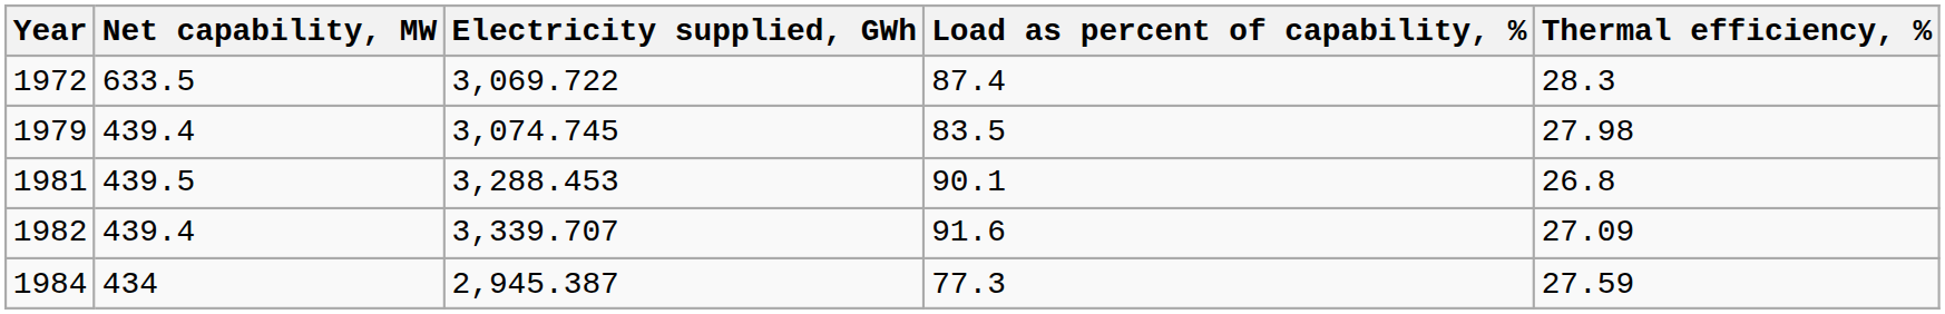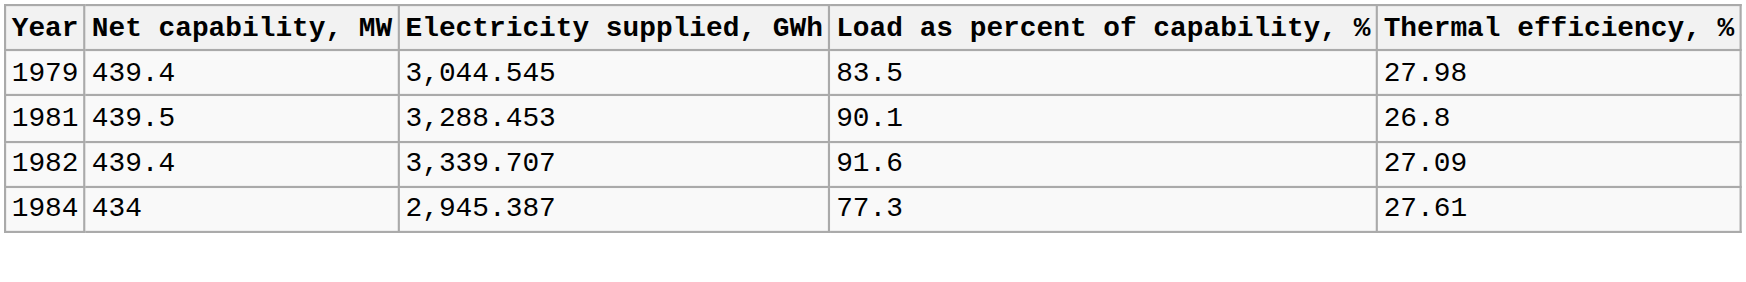 <table class="wikitable">
 <tr>
 <th>Year</th>
 <th>Net capability, MW</th>
 <th>Electricity supplied, GWh</th>
 <th>Load as percent of capability, %</th>
 <th>Thermal efficiency, %</th>
 </tr>
 <tr>
-<td>1972</td>
-<td>633.5</td>
-<td>3,069.722</td>
-<td>87.4</td>
-<td>28.3</td>
-</tr>
-<tr>
 <td>1979</td>
 <td>439.4</td>
-<td>3,074.745</td>
+<td>3,044.545</td>
 <td>83.5</td>
 <td>27.98</td>
 </tr>
 <tr>
 <td>1981</td>
 <td>439.5</td>
 <td>3,288.453</td>
 <td>90.1</td>
 <td>26.8</td>
 </tr>
 <tr>
 <td>1982</td>
 <td>439.4</td>
 <td>3,339.707</td>
 <td>91.6</td>
 <td>27.09</td>
 </tr>
 <tr>
 <td>1984</td>
 <td>434</td>
 <td>2,945.387</td>
 <td>77.3</td>
-<td>27.59</td>
+<td>27.61</td>
 </tr>
 </table>
